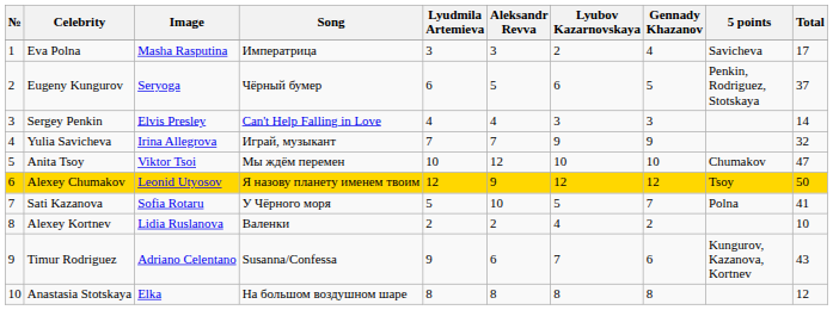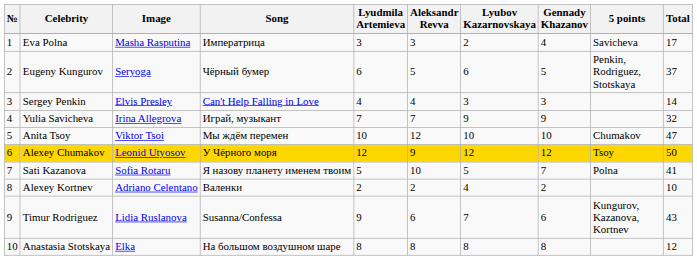 <table class="wikitable sortable">
 <tr>
 <th>№</th>
 <th>Celebrity</th>
 <th>Image</th>
 <th>Song</th>
 <th width=20>Lyudmila Artemieva</th>
 <th width=20>Aleksandr Revva</th>
 <th width=20>Lyubov Kazarnovskaya</th>
 <th width=20>Gennady Khazanov</th>
 <th width=100>5 points</th>
 <th>Total</th>
 </tr>
 <tr>
 </tr>
 <tr>
 <td>1</td>
 <td>Eva Polna</td>
 <td><a href='#'>Masha Rasputina</a></td>
 <td>Императрица</td>
 <td>3</td>
 <td>3</td>
 <td>2</td>
 <td>4</td>
 <td>Savicheva</td>
 <td>17</td>
 </tr>
 <tr>
 <td>2</td>
 <td>Eugeny Kungurov</td>
 <td><a href='#'>Seryoga</a></td>
 <td>Чёрный бумер</td>
 <td>6</td>
 <td>5</td>
 <td>6</td>
 <td>5</td>
 <td>Penkin, Rodriguez, Stotskaya</td>
 <td>37</td>
 </tr>
 <tr>
 <td>3</td>
 <td>Sergey Penkin</td>
 <td><a href='#'>Elvis Presley</a></td>
 <td><a href='#'>Can't Help Falling in Love</a></td>
 <td>4</td>
 <td>4</td>
 <td>3</td>
 <td>3</td>
 <td></td>
 <td>14</td>
 </tr>
 <tr>
 <td>4</td>
 <td>Yulia Savicheva</td>
 <td><a href='#'>Irina Allegrova</a></td>
 <td>Играй, музыкант</td>
 <td>7</td>
 <td>7</td>
 <td>9</td>
 <td>9</td>
 <td></td>
 <td>32</td>
 </tr>
 <tr>
 <td>5</td>
 <td>Anita Tsoy</td>
 <td><a href='#'>Viktor Tsoi</a></td>
 <td>Мы ждём перемен</td>
 <td>10</td>
 <td>12</td>
 <td>10</td>
 <td>10</td>
 <td>Chumakov</td>
 <td>47</td>
 </tr>
 <tr style="background: gold">
 <td>6</td>
 <td>Alexey Chumakov</td>
 <td><a href='#'>Leonid Utyosov</a></td>
-<td>Я назову планету именем твоим</td>
+<td>У Чёрного моря</td>
 <td>12</td>
 <td>9</td>
 <td>12</td>
 <td>12</td>
 <td>Tsoy</td>
 <td>50</td>
 </tr>
 <tr>
 <td>7</td>
 <td>Sati Kazanova</td>
 <td><a href='#'>Sofia Rotaru</a></td>
-<td>У Чёрного моря</td>
+<td>Я назову планету именем твоим</td>
 <td>5</td>
 <td>10</td>
 <td>5</td>
 <td>7</td>
 <td>Polna</td>
 <td>41</td>
 </tr>
 <tr>
 <td>8</td>
 <td>Alexey Kortnev</td>
-<td><a href='#'>Lidia Ruslanova</a></td>
+<td><a href='#'>Adriano Celentano</a></td>
 <td>Валенки</td>
 <td>2</td>
 <td>2</td>
 <td>4</td>
 <td>2</td>
 <td></td>
 <td>10</td>
 </tr>
 <tr>
 <td>9</td>
 <td>Timur Rodriguez</td>
-<td><a href='#'>Adriano Celentano</a></td>
+<td><a href='#'>Lidia Ruslanova</a></td>
 <td>Susanna/Confessa</td>
 <td>9</td>
 <td>6</td>
 <td>7</td>
 <td>6</td>
 <td>Kungurov, Kazanova, Kortnev</td>
 <td>43</td>
 </tr>
 <tr>
 <td>10</td>
 <td>Anastasia Stotskaya</td>
 <td><a href='#'>Elka</a></td>
 <td>На большом воздушном шаре</td>
 <td>8</td>
 <td>8</td>
 <td>8</td>
 <td>8</td>
 <td></td>
 <td>12</td>
 </tr>
 </table>
